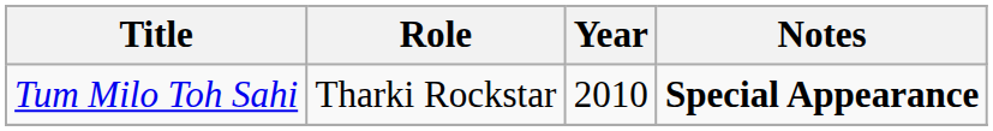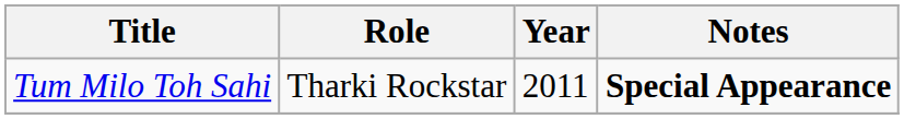 <table class="wikitable sortable">
 <tr>
 <th>Title</th>
 <th>Role</th>
 <th>Year</th>
 <th>Notes</th>
 </tr>
 <tr>
 <td><em><a href='#'>Tum Milo Toh Sahi</a></em></td>
 <td>Tharki Rockstar</td>
-<td>2010</td>
+<td>2011</td>
 <td><strong>Special Appearance</strong></td>
 </tr>
 <tr>
 </tr>
 </table>
